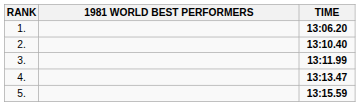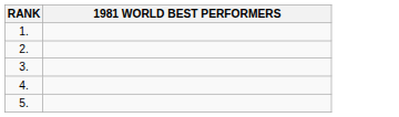 <table class="wikitable" style="border-collapse: collapse; font-size: 90%;">
 <tr>
 <th>RANK</th>
 <th align="center" style="width: 25em">1981 WORLD BEST PERFORMERS</th>
-<th align="center" style="width: 5em">TIME</th>
 </tr>
 <tr>
 <td align="center">1.</td>
 <td></td>
-<td align="center"><strong>13:06.20</strong></td>
 </tr>
 <tr>
 <td align="center">2.</td>
 <td></td>
-<td align="center"><strong>13:10.40</strong></td>
 </tr>
 <tr>
 <td align="center">3.</td>
 <td></td>
-<td align="center"><strong>13:11.99</strong></td>
 </tr>
 <tr>
 <td align="center">4.</td>
 <td></td>
-<td align="center"><strong>13:13.47</strong></td>
 </tr>
 <tr>
 <td align="center">5.</td>
 <td></td>
-<td align="center"><strong>13:15.59</strong></td>
 </tr>
 </table>
